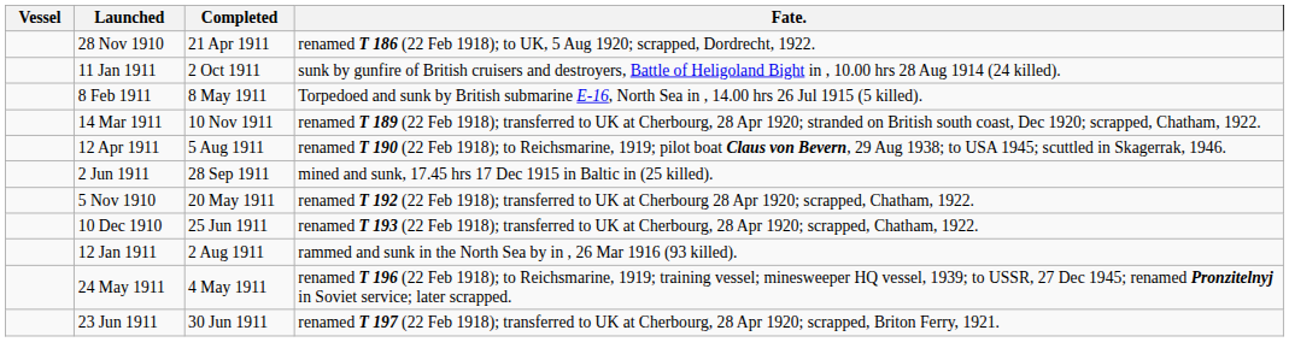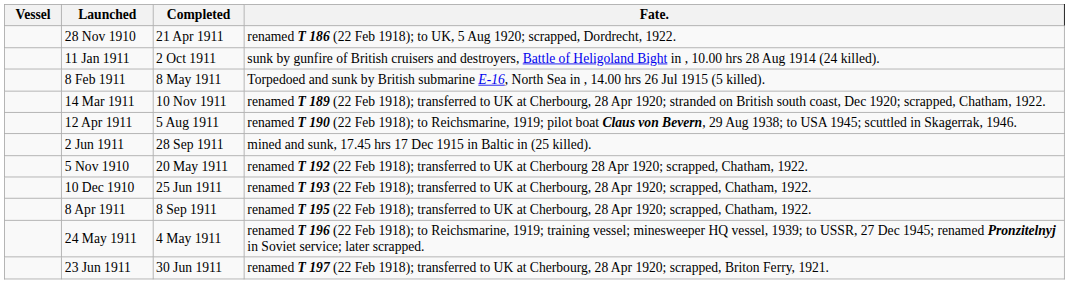 <table class="wikitable">
 <tr>
 <th width="60px">Vessel</th>
 <th width="100px">Launched</th>
 <th width="100px">Completed</th>
 <th style="border-right:1px solid black;">Fate.</th>
 </tr>
 <tr>
 <td></td>
 <td>28 Nov 1910</td>
 <td>21 Apr 1911</td>
 <td>renamed <strong><em>T 186</em></strong> (22 Feb 1918); to UK, 5 Aug 1920; scrapped, Dordrecht, 1922.</td>
 </tr>
 <tr>
 <td></td>
 <td>11 Jan 1911</td>
 <td>2 Oct 1911</td>
 <td>sunk by gunfire of British cruisers and destroyers, <a href='#'>Battle of Heligoland Bight</a> in , 10.00 hrs 28 Aug 1914 (24 killed).</td>
 </tr>
 <tr>
 <td></td>
 <td>8 Feb 1911</td>
 <td>8 May 1911</td>
 <td>Torpedoed and sunk by British submarine <a href='#'><em>E-16</em></a>, North Sea in , 14.00 hrs 26 Jul 1915 (5 killed).</td>
 </tr>
 <tr>
 <td></td>
 <td>14 Mar 1911</td>
 <td>10 Nov 1911</td>
 <td>renamed <strong><em>T 189</em></strong> (22 Feb 1918); transferred to UK at Cherbourg, 28 Apr 1920; stranded on British south coast, Dec 1920; scrapped, Chatham, 1922.</td>
 </tr>
 <tr>
 <td></td>
 <td>12 Apr 1911</td>
 <td>5 Aug 1911</td>
 <td>renamed <strong><em>T 190</em></strong> (22 Feb 1918); to Reichsmarine, 1919; pilot boat <strong><em>Claus von Bevern</em></strong>, 29 Aug 1938; to USA 1945; scuttled in Skagerrak, 1946.</td>
 </tr>
 <tr>
 <td></td>
 <td>2 Jun 1911</td>
 <td>28 Sep 1911</td>
 <td>mined and sunk, 17.45 hrs 17 Dec 1915 in Baltic in  (25 killed).</td>
 </tr>
 <tr>
 <td></td>
 <td>5 Nov 1910</td>
 <td>20 May 1911</td>
 <td>renamed <strong><em>T 192</em></strong> (22 Feb 1918); transferred to UK at Cherbourg 28 Apr 1920; scrapped, Chatham, 1922.</td>
 </tr>
 <tr>
 <td></td>
 <td>10 Dec 1910</td>
 <td>25 Jun 1911</td>
 <td>renamed <strong><em>T 193</em></strong> (22 Feb 1918); transferred to UK at Cherbourg, 28 Apr 1920; scrapped, Chatham, 1922.</td>
 </tr>
 <tr>
 <td></td>
-<td>12 Jan 1911</td>
-<td>2 Aug 1911</td>
-<td>rammed and sunk in the North Sea by  in , 26 Mar 1916 (93 killed).</td>
+<td>8 Apr 1911</td>
+<td>8 Sep 1911</td>
+<td>renamed <strong><em>T 195</em></strong> (22 Feb 1918); transferred to UK at Cherbourg, 28 Apr 1920; scrapped, Chatham, 1922.</td>
 </tr>
 <tr>
 <td></td>
 <td>24 May 1911</td>
 <td>4 May 1911</td>
 <td>renamed <strong><em>T 196</em></strong> (22 Feb 1918); to Reichsmarine, 1919; training vessel; minesweeper HQ vessel, 1939; to USSR, 27 Dec 1945; renamed <strong><em>Pronzitelnyj</em></strong> in Soviet service; later scrapped.</td>
 </tr>
 <tr>
 <td></td>
 <td>23 Jun 1911</td>
 <td>30 Jun 1911</td>
 <td>renamed <strong><em>T 197</em></strong> (22 Feb 1918); transferred to UK at Cherbourg, 28 Apr 1920; scrapped, Briton Ferry, 1921.</td>
 </tr>
 </table>
